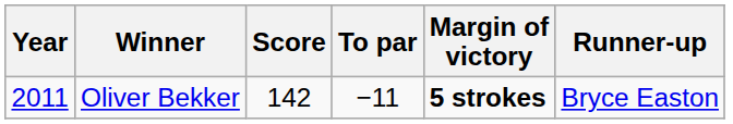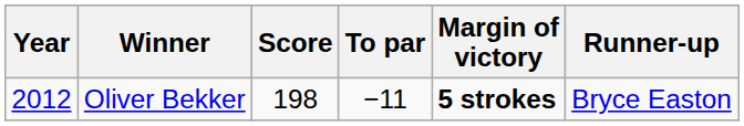 <table class=wikitable style="font-size:95%">
 <tr>
 <th>Year</th>
 <th>Winner</th>
 <th>Score</th>
 <th>To par</th>
 <th>Margin of<br>victory</th>
 <th>Runner-up</th>
 </tr>
 <tr>
-<td><a href='#'>2011</a></td>
+<td><a href='#'>2012</a></td>
 <td> <a href='#'>Oliver Bekker</a></td>
-<td align=center>142</td>
+<td align=center>198</td>
 <td align=center>−11</td>
 <td><strong>5 strokes</strong></td>
 <td> <a href='#'>Bryce Easton</a></td>
 </tr>
 </table>
